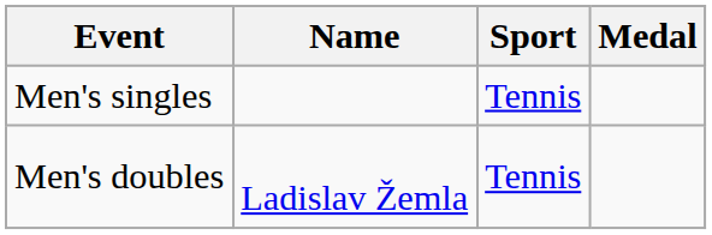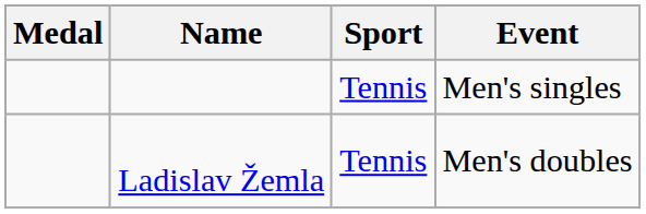 <table class="wikitable sortable" style="font-size:95%">
 <tr>
-<th>Event</th>
+<th>Medal</th>
 <th>Name</th>
 <th>Sport</th>
-<th>Medal</th>
+<th>Event</th>
 </tr>
 <tr>
-<td>Men's singles</td>
+<td></td>
 <td></td>
 <td><a href='#'>Tennis</a></td>
-<td></td>
+<td>Men's singles</td>
 </tr>
 <tr>
-<td>Men's doubles</td>
+<td></td>
 <td><br><a href='#'>Ladislav Žemla</a></td>
 <td><a href='#'>Tennis</a></td>
-<td></td>
+<td>Men's doubles</td>
 </tr>
 </table>
